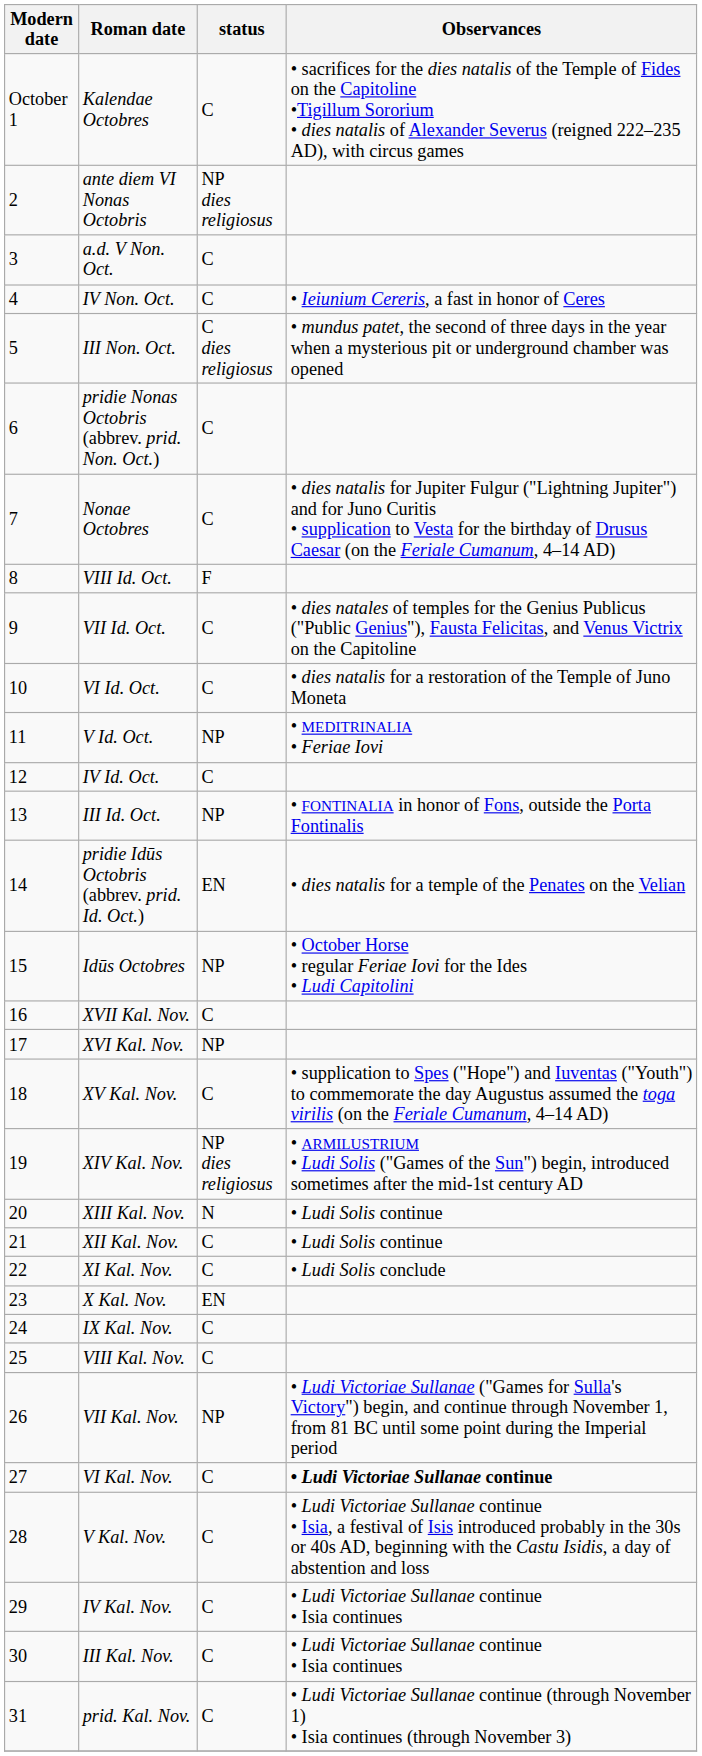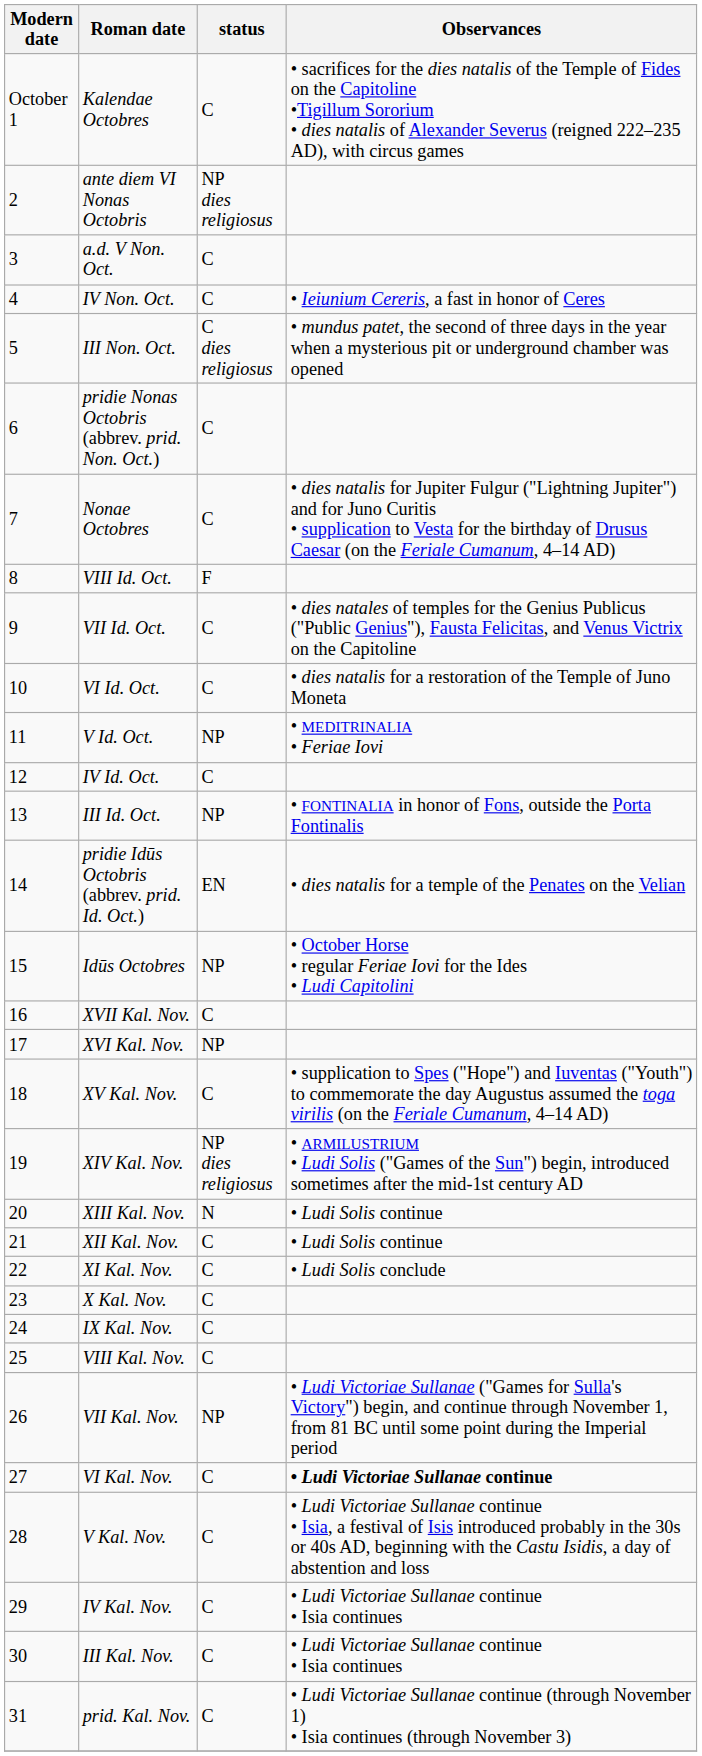 <table class="wikitable">
 <tr>
 <th>Modern<br>date</th>
 <th>Roman date</th>
 <th>status</th>
 <th>Observances</th>
 </tr>
 <tr>
 <td>October 1</td>
 <td><em>Kalendae Octobres</em></td>
 <td>C</td>
 <td>• sacrifices for the <em>dies natalis</em> of the Temple of <a href='#'>Fides</a> on the <a href='#'>Capitoline</a><br>•<a href='#'>Tigillum Sororium</a><br>• <em>dies natalis</em> of <a href='#'>Alexander Severus</a> (reigned 222–235 AD), with circus games</td>
 </tr>
 <tr>
 <td>2</td>
 <td><em>ante diem VI Nonas Octobris</em></td>
 <td>NP<br><em>dies religiosus</em></td>
 <td></td>
 </tr>
 <tr>
 <td>3</td>
 <td><em>a.d. V Non. Oct.</em></td>
 <td>C</td>
 <td></td>
 </tr>
 <tr>
 <td>4</td>
 <td><em>IV Non. Oct.</em></td>
 <td>C</td>
 <td>• <em><a href='#'>Ieiunium Cereris</a></em>, a fast in honor of <a href='#'>Ceres</a></td>
 </tr>
 <tr>
 <td>5</td>
 <td><em>III Non. Oct.</em></td>
 <td>C<br><em>dies religiosus</em></td>
 <td>• <em>mundus patet</em>, the second of three days in the year when a mysterious pit or underground chamber was opened</td>
 </tr>
 <tr>
 <td>6</td>
 <td><em>pridie Nonas Octobris</em><br>(abbrev. <em>prid. Non. Oct.</em>)</td>
 <td>C</td>
 <td></td>
 </tr>
 <tr>
 <td>7</td>
 <td><em>Nonae Octobres</em></td>
 <td>C</td>
 <td>• <em>dies natalis</em> for Jupiter Fulgur ("Lightning Jupiter") and for Juno Curitis<br>• <a href='#'>supplication</a> to <a href='#'>Vesta</a> for the birthday of <a href='#'>Drusus Caesar</a> (on the <em><a href='#'>Feriale Cumanum</a></em>, 4–14 AD)</td>
 </tr>
 <tr>
 <td>8</td>
 <td><em>VIII Id. Oct.</em></td>
 <td>F</td>
 <td></td>
 </tr>
 <tr>
 <td>9</td>
 <td><em>VII Id. Oct.</em></td>
 <td>C</td>
 <td>• <em>dies natales</em> of temples for the Genius Publicus ("Public <a href='#'>Genius</a>"), <a href='#'>Fausta Felicitas</a>, and <a href='#'>Venus Victrix</a> on the Capitoline</td>
 </tr>
 <tr>
 <td>10</td>
 <td><em>VI Id. Oct.</em></td>
 <td>C</td>
 <td>• <em>dies natalis</em> for a restoration of the Temple of Juno Moneta</td>
 </tr>
 <tr>
 <td>11</td>
 <td><em>V Id. Oct.</em></td>
 <td>NP</td>
 <td>• <small><a href='#'>MEDITRINALIA</a></small><br>• <em>Feriae Iovi</em></td>
 </tr>
 <tr>
 <td>12</td>
 <td><em>IV Id. Oct.</em></td>
 <td>C</td>
 <td></td>
 </tr>
 <tr>
 <td>13</td>
 <td><em>III Id. Oct.</em></td>
 <td>NP</td>
 <td>• <small><a href='#'>FONTINALIA</a></small> in honor of <a href='#'>Fons</a>, outside the <a href='#'>Porta Fontinalis</a></td>
 </tr>
 <tr>
 <td>14</td>
 <td><em>pridie Idūs Octobris</em><br>(abbrev. <em>prid. Id. Oct.</em>)</td>
 <td>EN</td>
 <td>• <em>dies natalis</em> for a temple of the <a href='#'>Penates</a> on the <a href='#'>Velian</a></td>
 </tr>
 <tr>
 <td>15</td>
 <td><em>Idūs Octobres</em></td>
 <td>NP</td>
 <td>• <a href='#'>October Horse</a><br>• regular <em>Feriae Iovi</em> for the Ides<br>• <em><a href='#'>Ludi Capitolini</a></em></td>
 </tr>
 <tr>
 <td>16</td>
 <td><em>XVII Kal. Nov.</em></td>
 <td>C</td>
 <td></td>
 </tr>
 <tr>
 <td>17</td>
 <td><em>XVI Kal. Nov.</em></td>
 <td>NP</td>
 <td></td>
 </tr>
 <tr>
 <td>18</td>
 <td><em>XV Kal. Nov.</em></td>
 <td>C</td>
 <td>• supplication to <a href='#'>Spes</a> ("Hope") and <a href='#'>Iuventas</a> ("Youth") to commemorate the day Augustus assumed the <em><a href='#'>toga virilis</a></em> (on the <em><a href='#'>Feriale Cumanum</a></em>, 4–14 AD)</td>
 </tr>
 <tr>
 <td>19</td>
 <td><em>XIV Kal. Nov.</em></td>
 <td>NP<br><em>dies religiosus</em></td>
 <td>• <small><a href='#'>ARMILUSTRIUM</a></small><br>• <em><a href='#'>Ludi Solis</a></em> ("Games of the <a href='#'>Sun</a>") begin, introduced sometimes after the mid-1st century AD</td>
 </tr>
 <tr>
 <td>20</td>
 <td><em>XIII Kal. Nov.</em></td>
 <td>N</td>
 <td>• <em>Ludi Solis</em> continue</td>
 </tr>
 <tr>
 <td>21</td>
 <td><em>XII Kal. Nov.</em></td>
 <td>C</td>
 <td>• <em>Ludi Solis</em> continue</td>
 </tr>
 <tr>
 <td>22</td>
 <td><em>XI Kal. Nov.</em></td>
 <td>C</td>
 <td>• <em>Ludi Solis</em> conclude</td>
 </tr>
 <tr>
 <td>23</td>
 <td><em>X Kal. Nov.</em></td>
-<td>EN</td>
+<td>C</td>
 <td></td>
 </tr>
 <tr>
 <td>24</td>
 <td><em>IX Kal. Nov.</em></td>
 <td>C</td>
 <td></td>
 </tr>
 <tr>
 <td>25</td>
 <td><em>VIII Kal. Nov.</em></td>
 <td>C</td>
 <td></td>
 </tr>
 <tr>
 <td>26</td>
 <td><em>VII Kal. Nov.</em></td>
 <td>NP</td>
 <td>• <em><a href='#'>Ludi Victoriae Sullanae</a></em> ("Games for <a href='#'>Sulla</a>'s <a href='#'>Victory</a>") begin, and continue through November 1, from 81 BC until some point during the Imperial period</td>
 </tr>
 <tr>
 <td>27</td>
 <td><em>VI Kal. Nov.</em></td>
 <td>C</td>
 <td><strong>• <em>Ludi Victoriae Sullanae</em> continue</strong></td>
 </tr>
 <tr>
 <td>28</td>
 <td><em>V Kal. Nov.</em></td>
 <td>C</td>
 <td>• <em>Ludi Victoriae Sullanae</em> continue<br>• <a href='#'>Isia</a>, a festival of <a href='#'>Isis</a> introduced probably in the 30s or 40s AD, beginning with the <em>Castu Isidis</em>, a day of abstention and loss</td>
 </tr>
 <tr>
 <td>29</td>
 <td><em>IV Kal. Nov.</em></td>
 <td>C</td>
 <td>• <em>Ludi Victoriae Sullanae</em> continue<br>• Isia continues</td>
 </tr>
 <tr>
 <td>30</td>
 <td><em>III Kal. Nov.</em></td>
 <td>C</td>
 <td>• <em>Ludi Victoriae Sullanae</em> continue<br>• Isia continues</td>
 </tr>
 <tr>
 <td>31</td>
 <td><em>prid. Kal. Nov.</em></td>
 <td>C</td>
 <td>• <em>Ludi Victoriae Sullanae</em> continue (through November 1)<br>• Isia continues (through November 3)</td>
 </tr>
 <tr>
 </tr>
 </table>
